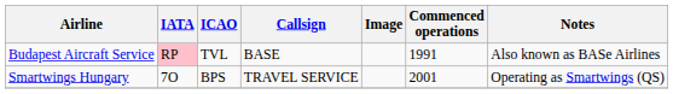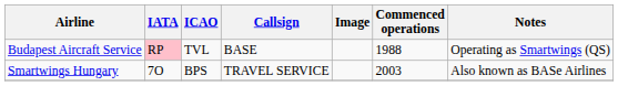 <table class="wikitable sortable">
 <tr valign="middle">
 <th>Airline</th>
 <th><a href='#'>IATA</a></th>
 <th><a href='#'>ICAO</a></th>
 <th><a href='#'>Callsign</a></th>
 <th>Image</th>
 <th>Commenced<br>operations</th>
 <th>Notes</th>
 </tr>
 <tr>
 <td><a href='#'>Budapest Aircraft Service</a></td>
 <td style="background: pink;">RP</td>
 <td>TVL</td>
 <td>BASE</td>
 <td></td>
-<td>1991</td>
-<td>Also known as BASe Airlines</td>
+<td>1988</td>
+<td>Operating as <a href='#'>Smartwings</a> (QS)</td>
 </tr>
 <tr>
 <td><a href='#'>Smartwings Hungary</a></td>
 <td>7O</td>
 <td>BPS</td>
 <td>TRAVEL SERVICE</td>
 <td></td>
-<td>2001</td>
-<td>Operating as <a href='#'>Smartwings</a> (QS)</td>
+<td>2003</td>
+<td>Also known as BASe Airlines</td>
 </tr>
 <tr>
 </tr>
 </table>
